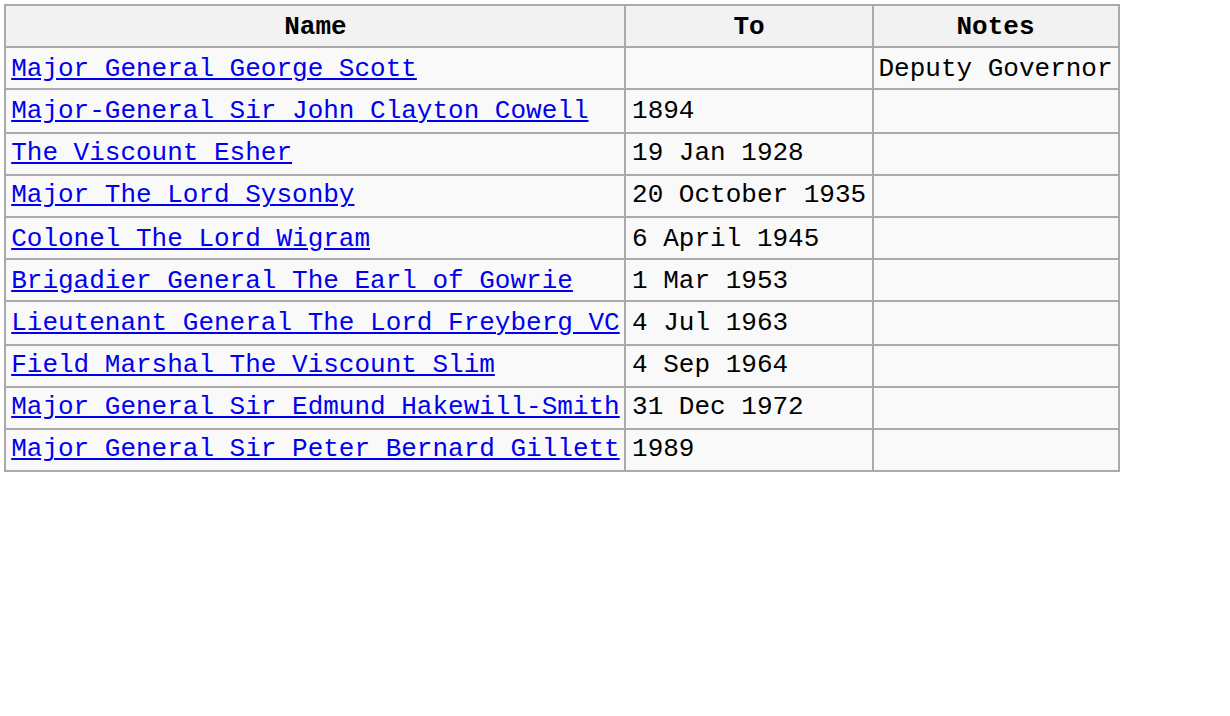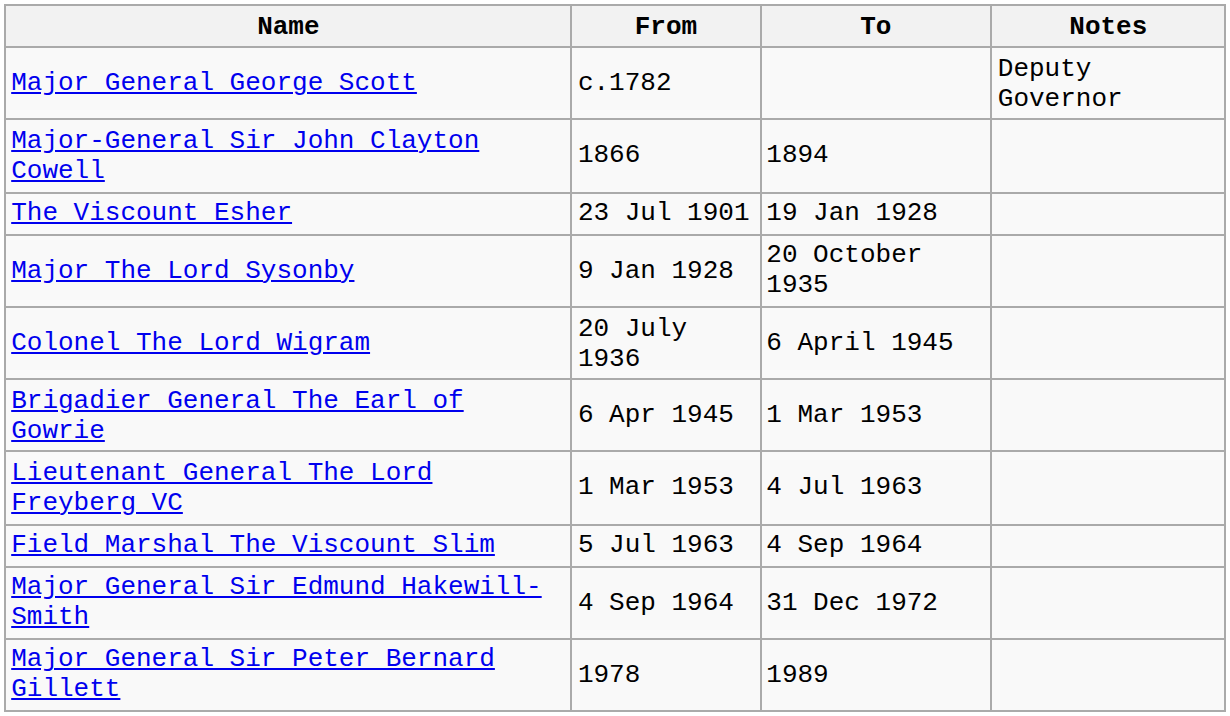 <table class="wikitable">
 <tr>
 <th>Name</th>
+<th>From</th>
 <th>To</th>
 <th>Notes</th>
 </tr>
 <tr>
 <td><a href='#'>Major General George Scott</a></td>
+<td>c.1782</td>
 <td></td>
 <td>Deputy Governor</td>
 </tr>
 <tr>
 <td><a href='#'>Major-General Sir John Clayton Cowell</a></td>
+<td>1866</td>
 <td>1894</td>
 <td></td>
 </tr>
 <tr>
 <td><a href='#'>The Viscount Esher</a></td>
+<td>23 Jul 1901</td>
 <td>19 Jan 1928</td>
 <td></td>
 </tr>
 <tr>
 <td><a href='#'>Major The Lord Sysonby</a></td>
+<td>9 Jan 1928</td>
 <td>20 October 1935</td>
 <td></td>
 </tr>
 <tr>
 <td><a href='#'>Colonel The Lord Wigram</a></td>
+<td>20 July 1936</td>
 <td>6 April 1945</td>
 <td></td>
 </tr>
 <tr>
 <td><a href='#'>Brigadier General The Earl of Gowrie</a></td>
+<td>6 Apr 1945</td>
 <td>1 Mar 1953</td>
 <td></td>
 </tr>
 <tr>
 <td><a href='#'>Lieutenant General The Lord Freyberg VC</a></td>
+<td>1 Mar 1953</td>
 <td>4 Jul 1963</td>
 <td></td>
 </tr>
 <tr>
 <td><a href='#'>Field Marshal The Viscount Slim</a></td>
+<td>5 Jul 1963</td>
 <td>4 Sep 1964</td>
 <td></td>
 </tr>
 <tr>
 <td><a href='#'>Major General Sir Edmund Hakewill-Smith</a></td>
+<td>4 Sep 1964</td>
 <td>31 Dec 1972</td>
 <td></td>
 </tr>
 <tr>
 <td><a href='#'>Major General Sir Peter Bernard Gillett</a></td>
+<td>1978</td>
 <td>1989</td>
 <td></td>
 </tr>
 </table>
